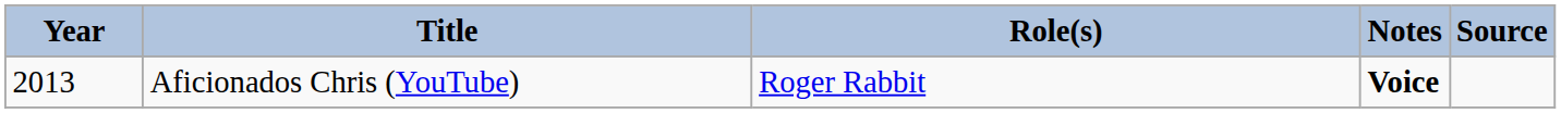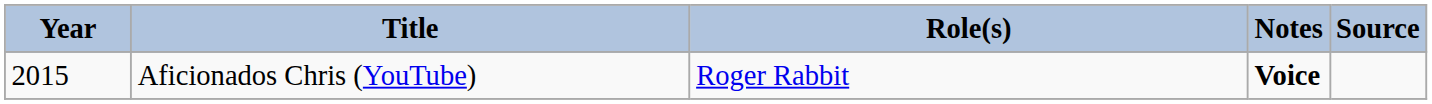 <table class="wikitable sortable plainrowheaders" style="width=95%; font-size: 95%;">
 <tr>
 <th style="background:#b0c4de; width:60px;">Year</th>
 <th style="background:#b0c4de; width:290px;">Title</th>
 <th style="background:#b0c4de; width:290px;">Role(s)</th>
 <th style="background:#b0c4de;" class="unsortable">Notes</th>
 <th style="background:#b0c4de;">Source</th>
 </tr>
 <tr>
-<td>2013</td>
+<td>2015</td>
 <td>Aficionados Chris (<a href='#'>YouTube</a>)</td>
 <td><a href='#'>Roger Rabbit</a></td>
 <td><strong>Voice</strong></td>
 <td></td>
 </tr>
 </table>
